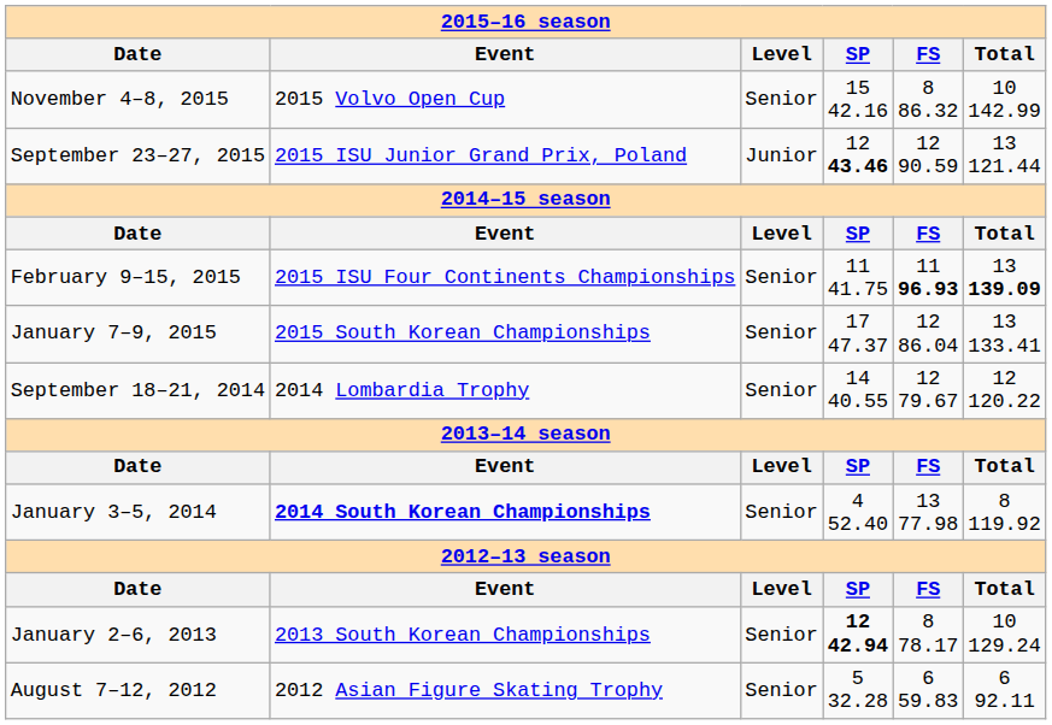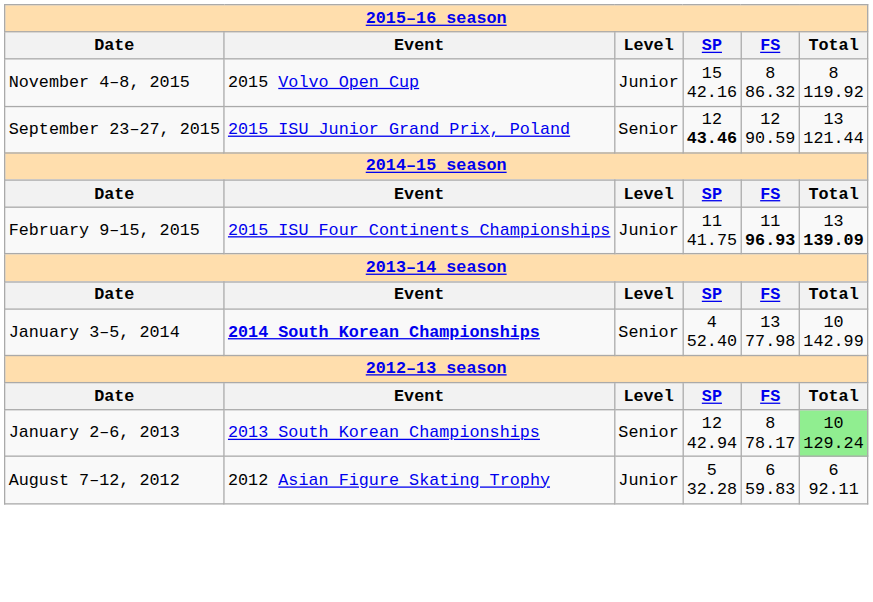 <table class="wikitable">
 <tr>
 <th style="background-color: #ffdead;" colspan=6 align=center><a href='#'>2015–16 season</a></th>
 </tr>
 <tr>
 <th>Date</th>
 <th>Event</th>
 <th>Level</th>
 <th><a href='#'>SP</a></th>
 <th><a href='#'>FS</a></th>
 <th>Total</th>
 </tr>
 <tr>
 <td>November 4–8, 2015</td>
 <td>2015 <a href='#'>Volvo Open Cup</a></td>
-<td>Senior</td>
+<td>Junior</td>
 <td align=center>15 <br> 42.16</td>
 <td align=center>8 <br> 86.32</td>
-<td align=center>10 <br> 142.99</td>
+<td align=center>8 <br> 119.92</td>
 </tr>
 <tr>
 <td>September 23–27, 2015</td>
 <td><a href='#'>2015 ISU Junior Grand Prix, Poland</a></td>
-<td>Junior</td>
+<td>Senior</td>
 <td align=center>12 <br> <strong>43.46</strong></td>
 <td align=center>12 <br> 90.59</td>
 <td align=center>13 <br> 121.44</td>
 </tr>
 <tr>
 <th style="background-color: #ffdead;" colspan=6 align=center><a href='#'>2014–15 season</a></th>
 </tr>
 <tr>
 <th>Date</th>
 <th>Event</th>
 <th>Level</th>
 <th><a href='#'>SP</a></th>
 <th><a href='#'>FS</a></th>
 <th>Total</th>
 </tr>
 <tr>
 <td>February 9–15, 2015</td>
 <td><a href='#'>2015 ISU Four Continents Championships</a></td>
-<td>Senior</td>
+<td>Junior</td>
 <td align=center>11 <br> 41.75</td>
 <td align=center>11 <br> <strong>96.93</strong></td>
 <td align=center>13 <br> <strong>139.09</strong></td>
-</tr>
-<tr>
-<td>January 7–9, 2015</td>
-<td><a href='#'>2015 South Korean Championships</a></td>
-<td>Senior</td>
-<td align=center>17 <br> 47.37</td>
-<td align=center>12 <br> 86.04</td>
-<td align=center>13 <br> 133.41</td>
-</tr>
-<tr>
-<td>September 18–21, 2014</td>
-<td>2014 <a href='#'>Lombardia Trophy</a></td>
-<td>Senior</td>
-<td align=center>14 <br> 40.55</td>
-<td align=center>12 <br> 79.67</td>
-<td align=center>12 <br> 120.22</td>
 </tr>
 <tr>
 <th style="background-color: #ffdead;" colspan=6 align=center><a href='#'>2013–14 season</a></th>
 </tr>
 <tr>
 <th>Date</th>
 <th>Event</th>
 <th>Level</th>
 <th><a href='#'>SP</a></th>
 <th><a href='#'>FS</a></th>
 <th>Total</th>
 </tr>
 <tr>
 <td>January 3–5, 2014</td>
 <td><strong><a href='#'>2014 South Korean Championships</a></strong></td>
 <td>Senior</td>
 <td align=center>4 <br> 52.40</td>
 <td align=center>13 <br> 77.98</td>
-<td align=center>8 <br> 119.92</td>
+<td align=center>10 <br> 142.99</td>
 </tr>
 <tr>
 <th style="background-color: #ffdead;" colspan=6 align=center><a href='#'>2012–13 season</a></th>
 </tr>
 <tr>
 <th>Date</th>
 <th>Event</th>
 <th>Level</th>
 <th><a href='#'>SP</a></th>
 <th><a href='#'>FS</a></th>
 <th>Total</th>
 </tr>
 <tr>
 <td>January 2–6, 2013</td>
 <td><a href='#'>2013 South Korean Championships</a></td>
 <td>Senior</td>
-<td align=center><strong>12 <br> 42.94</strong></td>
+<td align=center>12 <br> 42.94</td>
 <td align=center>8 <br> 78.17</td>
-<td align=center>10 <br> 129.24</td>
+<td align=center style="background: lightgreen;">10 <br> 129.24</td>
 </tr>
 <tr>
 <td>August 7–12, 2012</td>
 <td>2012 <a href='#'>Asian Figure Skating Trophy</a></td>
-<td>Senior</td>
+<td>Junior</td>
 <td align=center>5 <br> 32.28</td>
 <td align=center>6 <br> 59.83</td>
 <td align=center>6 <br> 92.11</td>
 </tr>
 </table>
